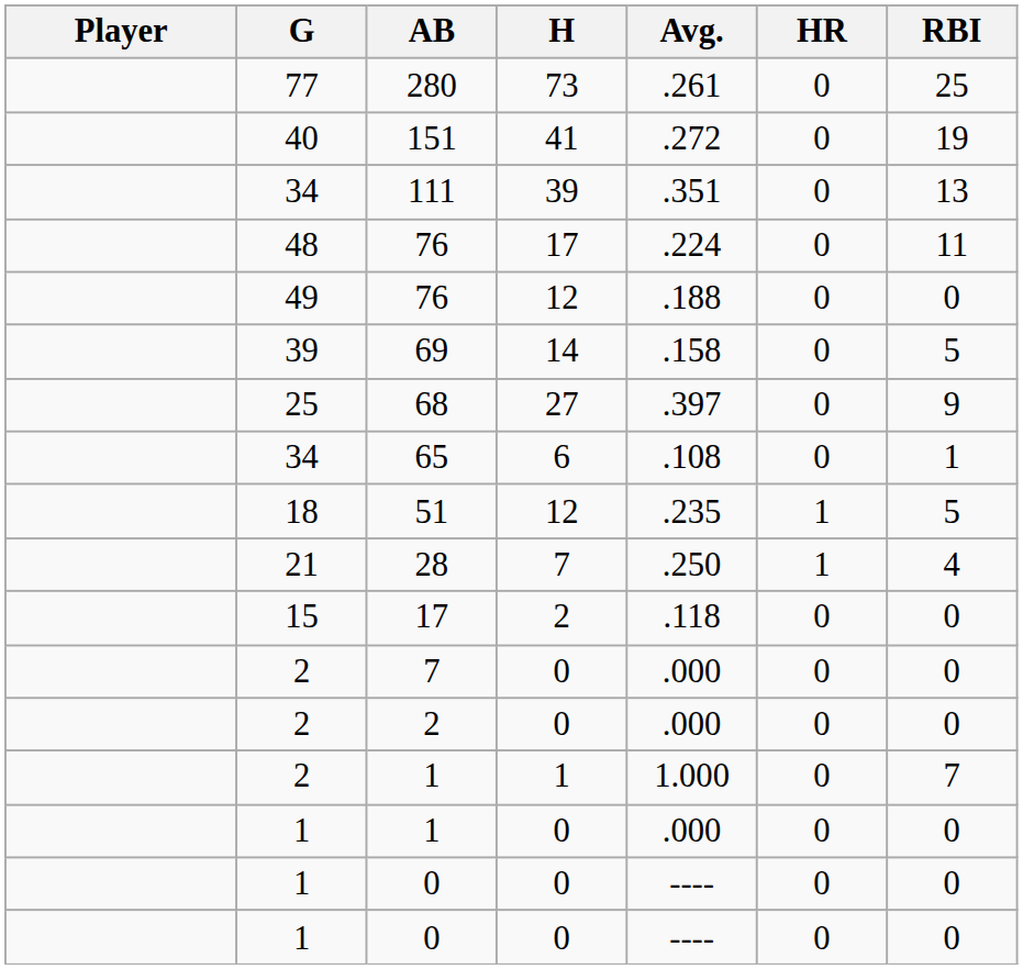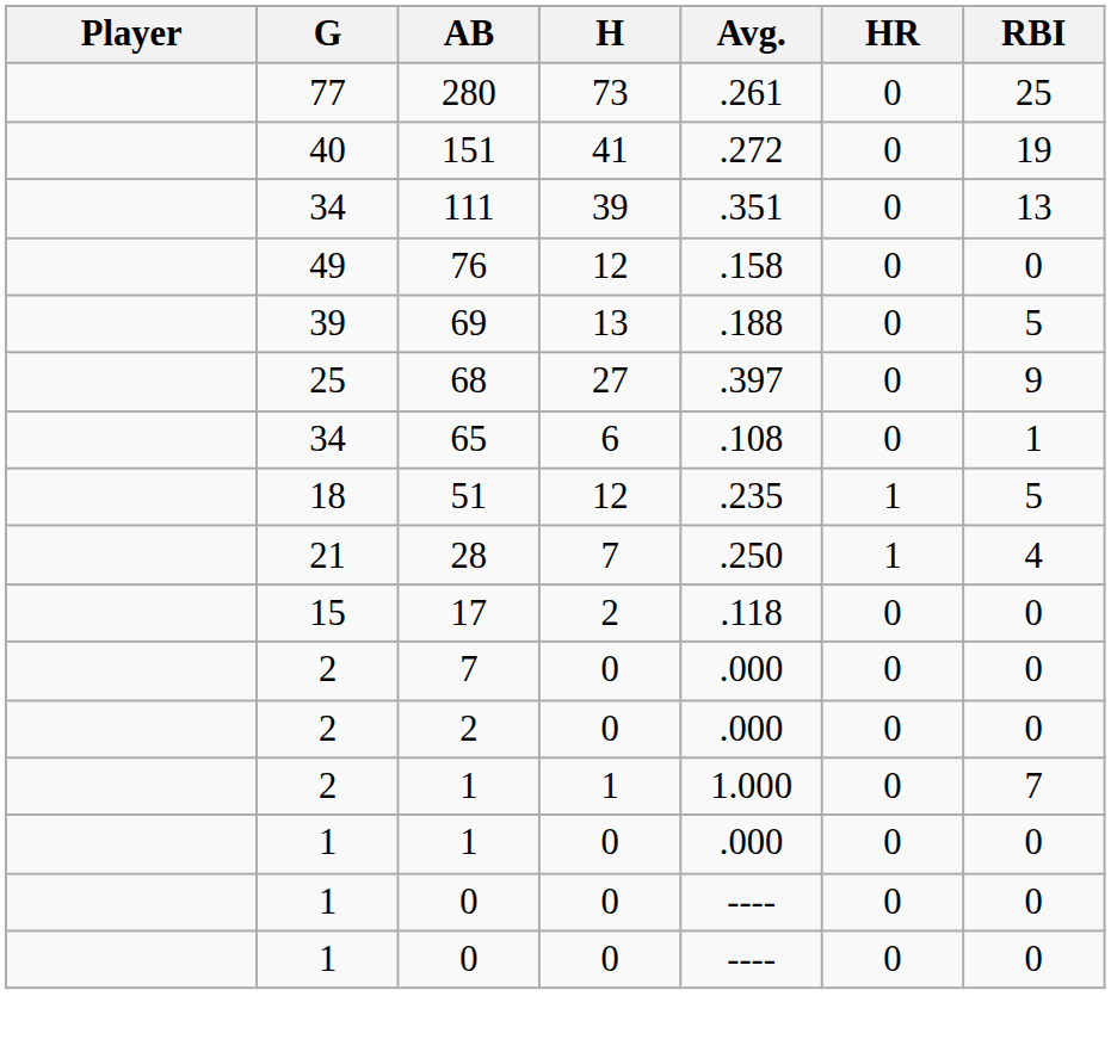 <table class="wikitable sortable">
 <tr>
 <th bgcolor="#DDDDFF" width="16%">Player</th>
 <th bgcolor="#DDDDFF" width="9%">G</th>
 <th bgcolor="#DDDDFF" width="9%">AB</th>
 <th bgcolor="#DDDDFF" width="9%">H</th>
 <th bgcolor="#DDDDFF" width="9%">Avg.</th>
 <th bgcolor="#DDDDFF" width="9%">HR</th>
 <th bgcolor="#DDDDFF" width="9%">RBI</th>
 </tr>
 <tr align="center">
 <td></td>
 <td>77</td>
 <td>280</td>
 <td>73</td>
 <td>.261</td>
 <td>0</td>
 <td>25</td>
 </tr>
 <tr align="center">
 <td></td>
 <td>40</td>
 <td>151</td>
 <td>41</td>
 <td>.272</td>
 <td>0</td>
 <td>19</td>
 </tr>
 <tr align="center">
 <td></td>
 <td>34</td>
 <td>111</td>
 <td>39</td>
 <td>.351</td>
 <td>0</td>
 <td>13</td>
 </tr>
 <tr align="center">
 <td></td>
-<td>48</td>
-<td>76</td>
-<td>17</td>
-<td>.224</td>
-<td>0</td>
-<td>11</td>
-</tr>
-<tr align="center">
-<td></td>
 <td>49</td>
 <td>76</td>
 <td>12</td>
-<td>.188</td>
+<td>.158</td>
 <td>0</td>
 <td>0</td>
 </tr>
 <tr align="center">
 <td></td>
 <td>39</td>
 <td>69</td>
-<td>14</td>
-<td>.158</td>
+<td>13</td>
+<td>.188</td>
 <td>0</td>
 <td>5</td>
 </tr>
 <tr align="center">
 <td></td>
 <td>25</td>
 <td>68</td>
 <td>27</td>
 <td>.397</td>
 <td>0</td>
 <td>9</td>
 </tr>
 <tr align="center">
 <td></td>
 <td>34</td>
 <td>65</td>
 <td>6</td>
 <td>.108</td>
 <td>0</td>
 <td>1</td>
 </tr>
 <tr align="center">
 <td></td>
 <td>18</td>
 <td>51</td>
 <td>12</td>
 <td>.235</td>
 <td>1</td>
 <td>5</td>
 </tr>
 <tr align="center">
 <td></td>
 <td>21</td>
 <td>28</td>
 <td>7</td>
 <td>.250</td>
 <td>1</td>
 <td>4</td>
 </tr>
 <tr align="center">
 <td></td>
 <td>15</td>
 <td>17</td>
 <td>2</td>
 <td>.118</td>
 <td>0</td>
 <td>0</td>
 </tr>
 <tr align="center">
 <td></td>
 <td>2</td>
 <td>7</td>
 <td>0</td>
 <td>.000</td>
 <td>0</td>
 <td>0</td>
 </tr>
 <tr align="center">
 <td></td>
 <td>2</td>
 <td>2</td>
 <td>0</td>
 <td>.000</td>
 <td>0</td>
 <td>0</td>
 </tr>
 <tr align="center">
 <td></td>
 <td>2</td>
 <td>1</td>
 <td>1</td>
 <td>1.000</td>
 <td>0</td>
 <td>7</td>
 </tr>
 <tr align="center">
 <td></td>
 <td>1</td>
 <td>1</td>
 <td>0</td>
 <td>.000</td>
 <td>0</td>
 <td>0</td>
 </tr>
 <tr align="center">
 <td></td>
 <td>1</td>
 <td>0</td>
 <td>0</td>
 <td>----</td>
 <td>0</td>
 <td>0</td>
 </tr>
 <tr align="center">
 <td></td>
 <td>1</td>
 <td>0</td>
 <td>0</td>
 <td>----</td>
 <td>0</td>
 <td>0</td>
 </tr>
 </table>
